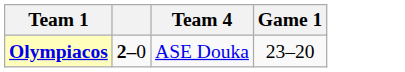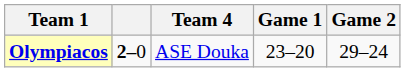 <table class="wikitable">
 <tr>
 <th>Team 1</th>
 <th></th>
 <th>Team 4</th>
 <th>Game 1</th>
+<th>Game 2</th>
 </tr>
 <tr>
 <td bgcolor="#FFFFBB"><strong><a href='#'>Olympiacos</a></strong></td>
 <td style="text-align: center"><strong>2–</strong>0</td>
 <td><a href='#'>ASE Douka</a></td>
 <td style="text-align: center">23–20</td>
+<td style="text-align: center">29–24</td>
 </tr>
 </table>
